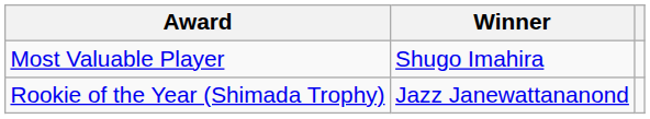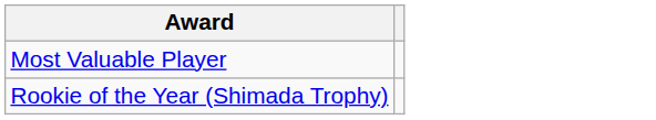 <table class="wikitable">
 <tr>
 <th>Award</th>
-<th>Winner</th>
 <th></th>
 </tr>
 <tr>
 <td><a href='#'>Most Valuable Player</a></td>
-<td> <a href='#'>Shugo Imahira</a></td>
 <td></td>
 </tr>
 <tr>
 <td><a href='#'>Rookie of the Year (Shimada Trophy)</a></td>
-<td> <a href='#'>Jazz Janewattananond</a></td>
 <td></td>
 </tr>
 </table>
